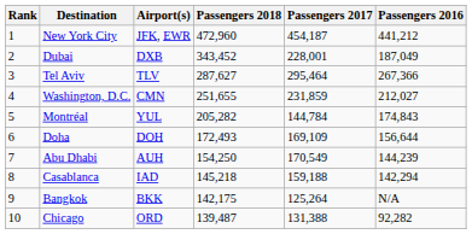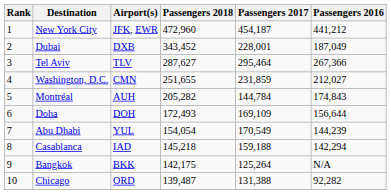 <table class="wikitable" style="font-size: 85%" width= align=>
 <tr>
 <th>Rank</th>
 <th>Destination</th>
 <th>Airport(s)</th>
 <th>Passengers 2018</th>
 <th>Passengers 2017</th>
 <th>Passengers 2016</th>
 </tr>
 <tr>
 <td>1</td>
 <td><a href='#'>New York City</a></td>
 <td><a href='#'>JFK</a>, <a href='#'>EWR</a></td>
 <td>472,960</td>
 <td>454,187</td>
 <td>441,212</td>
 </tr>
 <tr>
 <td>2</td>
 <td><a href='#'>Dubai</a></td>
 <td><a href='#'>DXB</a></td>
 <td>343,452</td>
 <td>228,001</td>
 <td>187,049</td>
 </tr>
 <tr>
 <td>3</td>
 <td><a href='#'>Tel Aviv</a></td>
 <td><a href='#'>TLV</a></td>
 <td>287,627</td>
 <td>295,464</td>
 <td>267,366</td>
 </tr>
 <tr>
 <td>4</td>
 <td><a href='#'>Washington, D.C.</a></td>
 <td><a href='#'>CMN</a></td>
 <td>251,655</td>
 <td>231,859</td>
 <td>212,027</td>
 </tr>
 <tr>
 <td>5</td>
 <td><a href='#'>Montréal</a></td>
-<td><a href='#'>YUL</a></td>
+<td><a href='#'>AUH</a></td>
 <td>205,282</td>
 <td>144,784</td>
 <td>174,843</td>
 </tr>
 <tr>
 <td>6</td>
 <td><a href='#'>Doha</a></td>
 <td><a href='#'>DOH</a></td>
 <td>172,493</td>
 <td>169,109</td>
 <td>156,644</td>
 </tr>
 <tr>
 <td>7</td>
 <td><a href='#'>Abu Dhabi</a></td>
-<td><a href='#'>AUH</a></td>
-<td>154,250</td>
+<td><a href='#'>YUL</a></td>
+<td>154,054</td>
 <td>170,549</td>
 <td>144,239</td>
 </tr>
 <tr>
 <td>8</td>
 <td><a href='#'>Casablanca</a></td>
 <td><a href='#'>IAD</a></td>
 <td>145,218</td>
 <td>159,188</td>
 <td>142,294</td>
 </tr>
 <tr>
 <td>9</td>
 <td><a href='#'>Bangkok</a></td>
 <td><a href='#'>BKK</a></td>
 <td>142,175</td>
 <td>125,264</td>
 <td>N/A</td>
 </tr>
 <tr>
 <td>10</td>
 <td><a href='#'>Chicago</a></td>
 <td><a href='#'>ORD</a></td>
 <td>139,487</td>
 <td>131,388</td>
 <td>92,282</td>
 </tr>
 </table>
